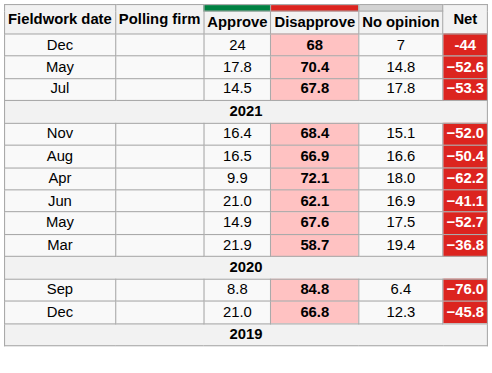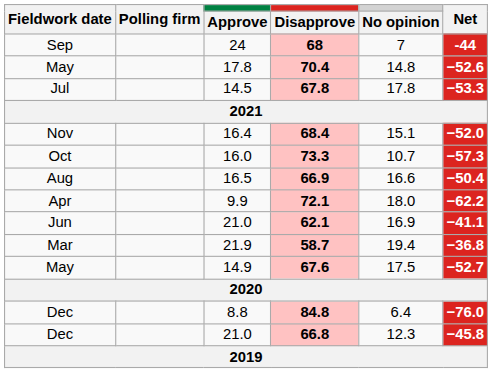 <table class="wikitable mw-collapsible" style="text-align:center; font-size:85%; line-height:14px;">
 <tr>
 <th rowspan="2">Fieldwork date</th>
 <th rowspan="2">Polling firm</th>
 <th style="background: #008142;"></th>
 <th style="background: #DC241F;"></th>
 <th style="background: lightgrey;"></th>
 <th rowspan="2">Net</th>
 </tr>
 <tr>
 <th>Approve</th>
 <th>Disapprove</th>
 <th>No opinion</th>
 </tr>
 <tr>
-<td>Dec</td>
+<td>Sep</td>
 <td></td>
 <td>24</td>
 <td style="background:#FFC2C2"><strong>68</strong></td>
 <td>7</td>
 <th style="background:#DC241F; color:white;">-44</th>
 </tr>
 <tr>
 <td>May</td>
 <td></td>
 <td>17.8</td>
 <td style="background:#FFC2C2"><strong>70.4</strong></td>
 <td>14.8</td>
 <th style="background:#DC241F; color:white;">−52.6</th>
 </tr>
 <tr>
 <td>Jul</td>
 <td></td>
 <td>14.5</td>
 <td style="background:#FFC2C2"><strong>67.8</strong></td>
 <td>17.8</td>
 <th style="background:#DC241F; color:white;">−53.3</th>
 </tr>
 <tr>
 <th colspan="6">2021</th>
 </tr>
 <tr>
 <td>Nov</td>
 <td></td>
 <td>16.4</td>
 <td style="background:#FFC2C2"><strong>68.4</strong></td>
 <td>15.1</td>
 <th style="background:#DC241F; color:white;">−52.0</th>
 </tr>
 <tr>
+<td>Oct</td>
+<td></td>
+<td>16.0</td>
+<td style="background:#FFC2C2"><strong>73.3</strong></td>
+<td>10.7</td>
+<th style="background:#DC241F; color:white;">−57.3</th>
+</tr>
+<tr>
 <td>Aug</td>
 <td></td>
 <td>16.5</td>
 <td style="background:#FFC2C2"><strong>66.9</strong></td>
 <td>16.6</td>
 <th style="background:#DC241F; color:white;">−50.4</th>
 </tr>
 <tr>
 <td>Apr</td>
 <td></td>
 <td>9.9</td>
 <td style="background:#FFC2C2"><strong>72.1</strong></td>
 <td>18.0</td>
 <th style="background:#DC241F; color:white;">−62.2</th>
 </tr>
 <tr>
 <td>Jun</td>
 <td></td>
 <td>21.0</td>
 <td style="background:#FFC2C2"><strong>62.1</strong></td>
 <td>16.9</td>
 <th style="background:#DC241F; color:white;">−41.1</th>
 </tr>
 <tr>
+<td>Mar</td>
+<td></td>
+<td>21.9</td>
+<td style="background:#FFC2C2"><strong>58.7</strong></td>
+<td>19.4</td>
+<th style="background:#DC241F; color:white;">−36.8</th>
+</tr>
+<tr>
 <td>May</td>
 <td></td>
 <td>14.9</td>
 <td style="background:#FFC2C2"><strong>67.6</strong></td>
 <td>17.5</td>
 <th style="background:#DC241F; color:white;">−52.7</th>
 </tr>
 <tr>
-<td>Mar</td>
-<td></td>
-<td>21.9</td>
-<td style="background:#FFC2C2"><strong>58.7</strong></td>
-<td>19.4</td>
-<th style="background:#DC241F; color:white;">−36.8</th>
-</tr>
-<tr>
 <th colspan="6">2020</th>
 </tr>
 <tr>
-<td>Sep</td>
+<td>Dec</td>
 <td></td>
 <td>8.8</td>
 <td style="background:#FFC2C2"><strong>84.8</strong></td>
 <td>6.4</td>
 <th style="background:#DC241F; color:white;">−76.0</th>
 </tr>
 <tr>
 <td>Dec</td>
 <td></td>
 <td>21.0</td>
 <td style="background:#FFC2C2"><strong>66.8</strong></td>
 <td>12.3</td>
 <th style="background:#DC241F; color:white;">−45.8</th>
 </tr>
 <tr>
 <th colspan="6">2019</th>
 </tr>
 </table>
